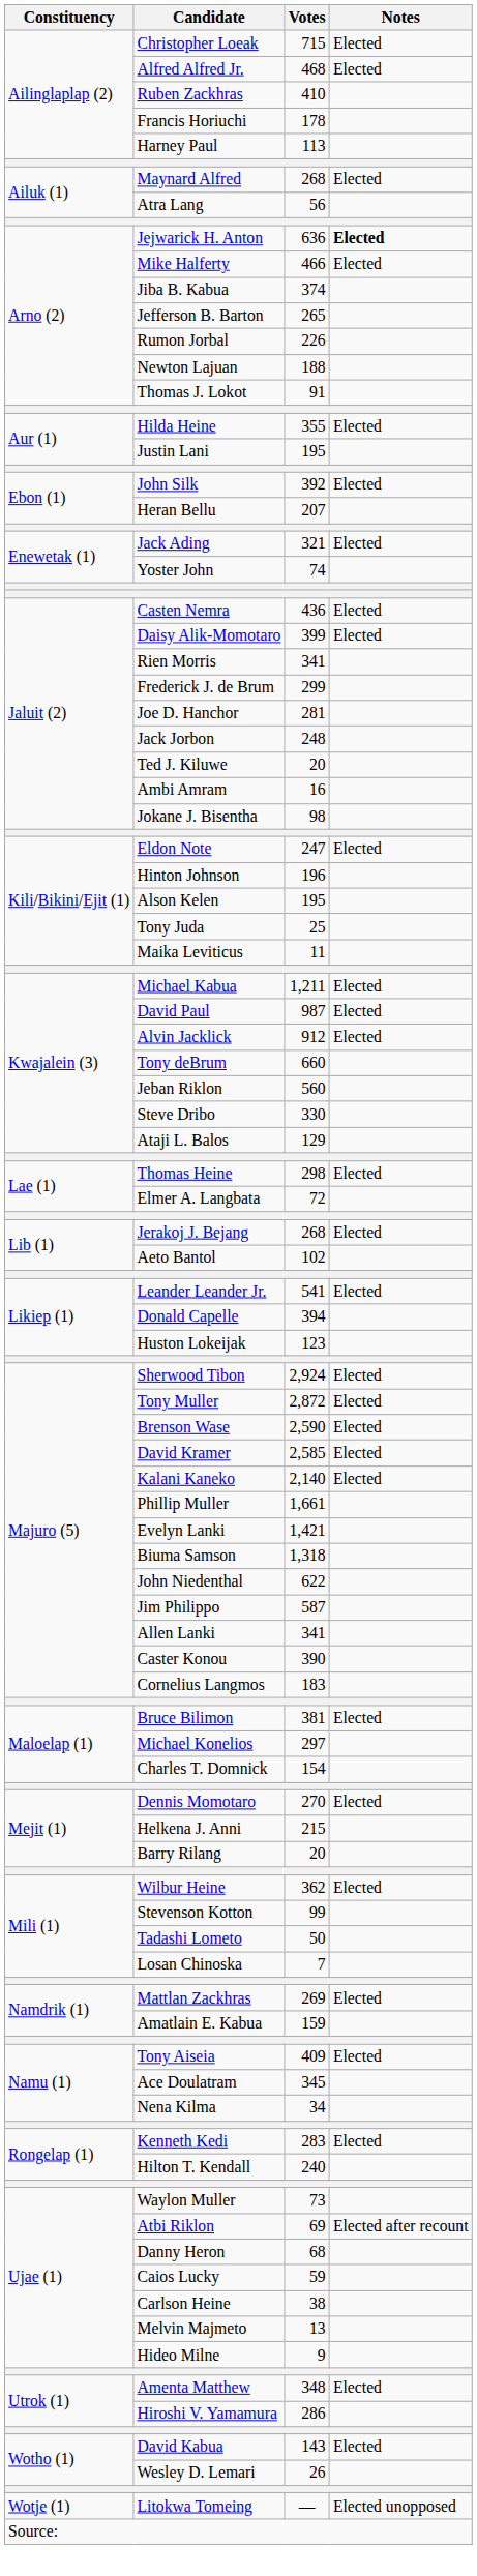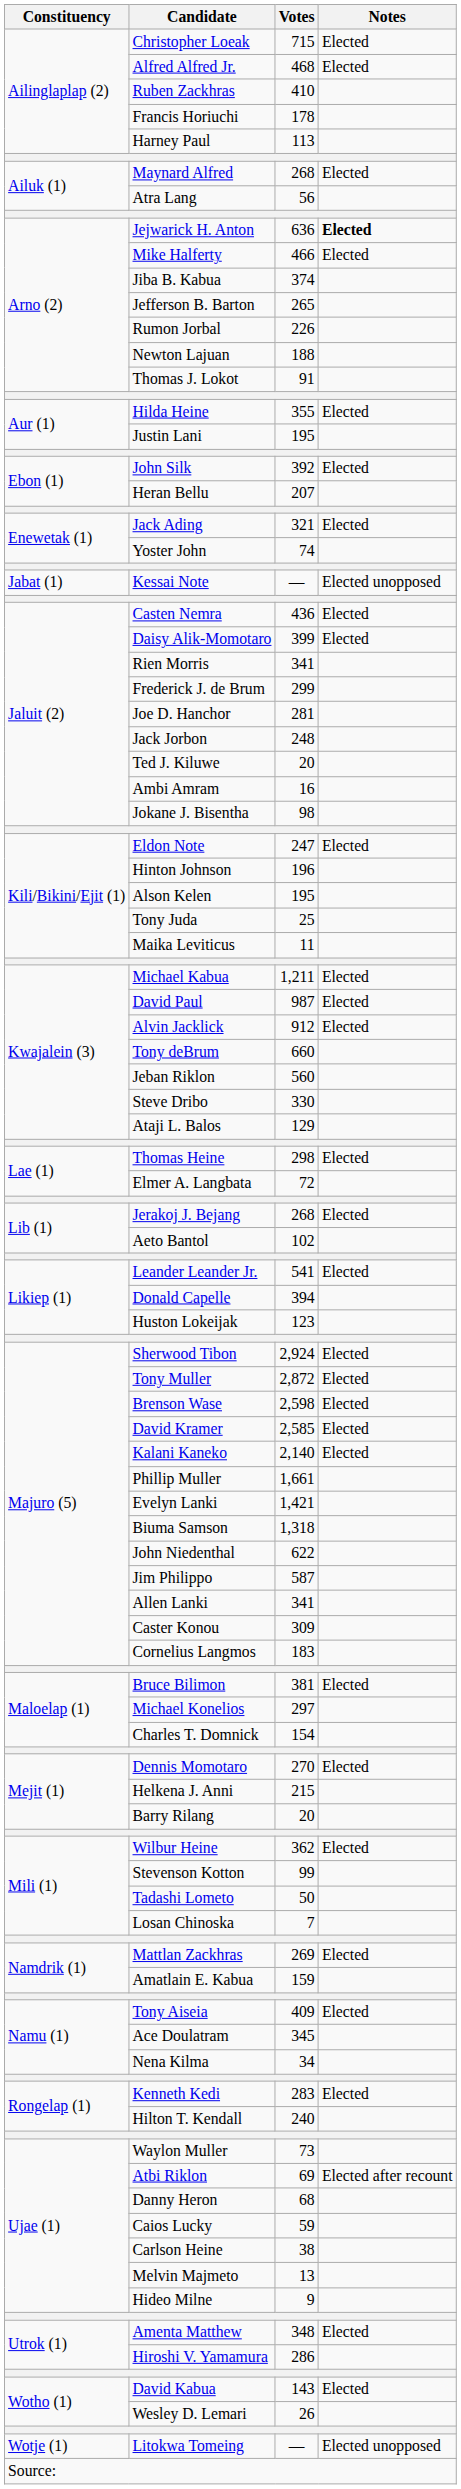 <table class="wikitable">
 <tr>
 <th>Constituency</th>
 <th>Candidate</th>
 <th>Votes</th>
 <th>Notes</th>
 </tr>
 <tr>
 <td rowspan=5><a href='#'>Ailinglaplap</a> (2)</td>
 <td><a href='#'>Christopher Loeak</a></td>
 <td align=right>715</td>
 <td>Elected</td>
 </tr>
 <tr>
 <td><a href='#'>Alfred Alfred Jr.</a></td>
 <td align=right>468</td>
 <td>Elected</td>
 </tr>
 <tr>
 <td><a href='#'>Ruben Zackhras</a></td>
 <td align=right>410</td>
 <td></td>
 </tr>
 <tr>
 <td>Francis Horiuchi</td>
 <td align=right>178</td>
 <td></td>
 </tr>
 <tr>
 <td>Harney Paul</td>
 <td align=right>113</td>
 <td></td>
 </tr>
 <tr>
 <th colspan=4></th>
 </tr>
 <tr>
 <td rowspan=2><a href='#'>Ailuk</a> (1)</td>
 <td><a href='#'>Maynard Alfred</a></td>
 <td align=right>268</td>
 <td>Elected</td>
 </tr>
 <tr>
 <td>Atra Lang</td>
 <td align=right>56</td>
 <td></td>
 </tr>
 <tr>
 <th colspan=4></th>
 </tr>
 <tr>
 <td rowspan=7><a href='#'>Arno</a> (2)</td>
 <td><a href='#'>Jejwarick H. Anton</a></td>
 <td align=right>636</td>
 <td><strong>Elected</strong></td>
 </tr>
 <tr>
 <td><a href='#'>Mike Halferty</a></td>
 <td align=right>466</td>
 <td>Elected</td>
 </tr>
 <tr>
 <td>Jiba B. Kabua</td>
 <td align=right>374</td>
 <td></td>
 </tr>
 <tr>
 <td>Jefferson B. Barton</td>
 <td align=right>265</td>
 <td></td>
 </tr>
 <tr>
 <td>Rumon Jorbal</td>
 <td align=right>226</td>
 <td></td>
 </tr>
 <tr>
 <td>Newton Lajuan</td>
 <td align=right>188</td>
 <td></td>
 </tr>
 <tr>
 <td>Thomas J. Lokot</td>
 <td align=right>91</td>
 <td></td>
 </tr>
 <tr>
 <th colspan=4></th>
 </tr>
 <tr>
 <td rowspan=2><a href='#'>Aur</a> (1)</td>
 <td><a href='#'>Hilda Heine</a></td>
 <td align=right>355</td>
 <td>Elected</td>
 </tr>
 <tr>
 <td>Justin Lani</td>
 <td align=right>195</td>
 <td></td>
 </tr>
 <tr>
 <th colspan=4></th>
 </tr>
 <tr>
 <td rowspan=2><a href='#'>Ebon</a> (1)</td>
 <td><a href='#'>John Silk</a></td>
 <td align=right>392</td>
 <td>Elected</td>
 </tr>
 <tr>
 <td>Heran Bellu</td>
 <td align=right>207</td>
 <td></td>
 </tr>
 <tr>
 <th colspan=4></th>
 </tr>
 <tr>
 <td rowspan=2><a href='#'>Enewetak</a> (1)</td>
 <td><a href='#'>Jack Ading</a></td>
 <td align=right>321</td>
 <td>Elected</td>
 </tr>
 <tr>
 <td>Yoster John</td>
 <td align=right>74</td>
 <td></td>
 </tr>
 <tr>
 <th colspan=4></th>
+</tr>
+<tr>
+<td><a href='#'>Jabat</a> (1)</td>
+<td><a href='#'>Kessai Note</a></td>
+<td align=center>—</td>
+<td>Elected unopposed</td>
 </tr>
 <tr>
 <th colspan=4></th>
 </tr>
 <tr>
 <td rowspan=9><a href='#'>Jaluit</a> (2)</td>
 <td><a href='#'>Casten Nemra</a></td>
 <td align=right>436</td>
 <td>Elected</td>
 </tr>
 <tr>
 <td><a href='#'>Daisy Alik-Momotaro</a></td>
 <td align=right>399</td>
 <td>Elected</td>
 </tr>
 <tr>
 <td>Rien Morris</td>
 <td align=right>341</td>
 <td></td>
 </tr>
 <tr>
 <td>Frederick J. de Brum</td>
 <td align=right>299</td>
 <td></td>
 </tr>
 <tr>
 <td>Joe D. Hanchor</td>
 <td align=right>281</td>
 <td></td>
 </tr>
 <tr>
 <td>Jack Jorbon</td>
 <td align=right>248</td>
 <td></td>
 </tr>
 <tr>
 <td>Ted J. Kiluwe</td>
 <td align=right>20</td>
 <td></td>
 </tr>
 <tr>
 <td>Ambi Amram</td>
 <td align=right>16</td>
 <td></td>
 </tr>
 <tr>
 <td>Jokane J. Bisentha</td>
 <td align=right>98</td>
 <td></td>
 </tr>
 <tr>
 <th colspan=4></th>
 </tr>
 <tr>
 <td rowspan=5><a href='#'>Kili</a>/<a href='#'>Bikini</a>/<a href='#'>Ejit</a> (1)</td>
 <td><a href='#'>Eldon Note</a></td>
 <td align=right>247</td>
 <td>Elected</td>
 </tr>
 <tr>
 <td>Hinton Johnson</td>
 <td align=right>196</td>
 <td></td>
 </tr>
 <tr>
 <td>Alson Kelen</td>
 <td align=right>195</td>
 <td></td>
 </tr>
 <tr>
 <td>Tony Juda</td>
 <td align=right>25</td>
 <td></td>
 </tr>
 <tr>
 <td>Maika Leviticus</td>
 <td align=right>11</td>
 <td></td>
 </tr>
 <tr>
 <th colspan=4></th>
 </tr>
 <tr>
 <td rowspan=7><a href='#'>Kwajalein</a> (3)</td>
 <td><a href='#'>Michael Kabua</a></td>
 <td align=right>1,211</td>
 <td>Elected</td>
 </tr>
 <tr>
 <td><a href='#'>David Paul</a></td>
 <td align=right>987</td>
 <td>Elected</td>
 </tr>
 <tr>
 <td><a href='#'>Alvin Jacklick</a></td>
 <td align=right>912</td>
 <td>Elected</td>
 </tr>
 <tr>
 <td><a href='#'>Tony deBrum</a></td>
 <td align=right>660</td>
 <td></td>
 </tr>
 <tr>
 <td>Jeban Riklon</td>
 <td align=right>560</td>
 <td></td>
 </tr>
 <tr>
 <td>Steve Dribo</td>
 <td align=right>330</td>
 <td></td>
 </tr>
 <tr>
 <td>Ataji L. Balos</td>
 <td align=right>129</td>
 <td></td>
 </tr>
 <tr>
 <th colspan=4></th>
 </tr>
 <tr>
 <td rowspan=2><a href='#'>Lae</a> (1)</td>
 <td><a href='#'>Thomas Heine</a></td>
 <td align=right>298</td>
 <td>Elected</td>
 </tr>
 <tr>
 <td>Elmer A. Langbata</td>
 <td align=right>72</td>
 <td></td>
 </tr>
 <tr>
 <th colspan=4></th>
 </tr>
 <tr>
 <td rowspan=2><a href='#'>Lib</a> (1)</td>
 <td><a href='#'>Jerakoj J. Bejang</a></td>
 <td align=right>268</td>
 <td>Elected</td>
 </tr>
 <tr>
 <td>Aeto Bantol</td>
 <td align=right>102</td>
 <td></td>
 </tr>
 <tr>
 <th colspan=4></th>
 </tr>
 <tr>
 <td rowspan=3><a href='#'>Likiep</a> (1)</td>
 <td><a href='#'>Leander Leander Jr.</a></td>
 <td align=right>541</td>
 <td>Elected</td>
 </tr>
 <tr>
 <td><a href='#'>Donald Capelle</a></td>
 <td align=right>394</td>
 <td></td>
 </tr>
 <tr>
 <td>Huston Lokeijak</td>
 <td align=right>123</td>
 <td></td>
 </tr>
 <tr>
 <th colspan=4></th>
 </tr>
 <tr>
 <td rowspan=13><a href='#'>Majuro</a> (5)</td>
 <td><a href='#'>Sherwood Tibon</a></td>
 <td align=right>2,924</td>
 <td>Elected</td>
 </tr>
 <tr>
 <td><a href='#'>Tony Muller</a></td>
 <td align=right>2,872</td>
 <td>Elected</td>
 </tr>
 <tr>
 <td><a href='#'>Brenson Wase</a></td>
-<td align=right>2,590</td>
+<td align=right>2,598</td>
 <td>Elected</td>
 </tr>
 <tr>
 <td><a href='#'>David Kramer</a></td>
 <td align=right>2,585</td>
 <td>Elected</td>
 </tr>
 <tr>
 <td><a href='#'>Kalani Kaneko</a></td>
 <td align=right>2,140</td>
 <td>Elected</td>
 </tr>
 <tr>
 <td>Phillip Muller</td>
 <td align=right>1,661</td>
 <td></td>
 </tr>
 <tr>
 <td>Evelyn Lanki</td>
 <td align=right>1,421</td>
 <td></td>
 </tr>
 <tr>
 <td>Biuma Samson</td>
 <td align=right>1,318</td>
 <td></td>
 </tr>
 <tr>
 <td>John Niedenthal</td>
 <td align=right>622</td>
 <td></td>
 </tr>
 <tr>
 <td>Jim Philippo</td>
 <td align=right>587</td>
 <td></td>
 </tr>
 <tr>
 <td>Allen Lanki</td>
 <td align=right>341</td>
 <td></td>
 </tr>
 <tr>
 <td>Caster Konou</td>
-<td align=right>390</td>
+<td align=right>309</td>
 <td></td>
 </tr>
 <tr>
 <td>Cornelius Langmos</td>
 <td align=right>183</td>
 <td></td>
 </tr>
 <tr>
 <th colspan=4></th>
 </tr>
 <tr>
 <td rowspan=3><a href='#'>Maloelap</a> (1)</td>
 <td><a href='#'>Bruce Bilimon</a></td>
 <td align=right>381</td>
 <td>Elected</td>
 </tr>
 <tr>
 <td><a href='#'>Michael Konelios</a></td>
 <td align=right>297</td>
 <td></td>
 </tr>
 <tr>
 <td>Charles T. Domnick</td>
 <td align=right>154</td>
 <td></td>
 </tr>
 <tr>
 <th colspan=4></th>
 </tr>
 <tr>
 <td rowspan=3><a href='#'>Mejit</a> (1)</td>
 <td><a href='#'>Dennis Momotaro</a></td>
 <td align=right>270</td>
 <td>Elected</td>
 </tr>
 <tr>
 <td>Helkena J. Anni</td>
 <td align=right>215</td>
 <td></td>
 </tr>
 <tr>
 <td>Barry Rilang</td>
 <td align=right>20</td>
 <td></td>
 </tr>
 <tr>
 <th colspan=4></th>
 </tr>
 <tr>
 <td rowspan=4><a href='#'>Mili</a> (1)</td>
 <td><a href='#'>Wilbur Heine</a></td>
 <td align=right>362</td>
 <td>Elected</td>
 </tr>
 <tr>
 <td>Stevenson Kotton</td>
 <td align=right>99</td>
 <td></td>
 </tr>
 <tr>
 <td><a href='#'>Tadashi Lometo</a></td>
 <td align=right>50</td>
 <td></td>
 </tr>
 <tr>
 <td>Losan Chinoska</td>
 <td align=right>7</td>
 <td></td>
 </tr>
 <tr>
 <th colspan=4></th>
 </tr>
 <tr>
 <td rowspan=2><a href='#'>Namdrik</a> (1)</td>
 <td><a href='#'>Mattlan Zackhras</a></td>
 <td align=right>269</td>
 <td>Elected</td>
 </tr>
 <tr>
 <td>Amatlain E. Kabua</td>
 <td align=right>159</td>
 <td></td>
 </tr>
 <tr>
 <th colspan=4></th>
 </tr>
 <tr>
 <td rowspan=3><a href='#'>Namu</a> (1)</td>
 <td><a href='#'>Tony Aiseia</a></td>
 <td align=right>409</td>
 <td>Elected</td>
 </tr>
 <tr>
 <td>Ace Doulatram</td>
 <td align=right>345</td>
 <td></td>
 </tr>
 <tr>
 <td>Nena Kilma</td>
 <td align=right>34</td>
 <td></td>
 </tr>
 <tr>
 <th colspan=4></th>
 </tr>
 <tr>
 <td rowspan=2><a href='#'>Rongelap</a> (1)</td>
 <td><a href='#'>Kenneth Kedi</a></td>
 <td align=right>283</td>
 <td>Elected</td>
 </tr>
 <tr>
 <td>Hilton T. Kendall</td>
 <td align=right>240</td>
 <td></td>
 </tr>
 <tr>
 <th colspan=4></th>
 </tr>
 <tr>
 <td rowspan=7><a href='#'>Ujae</a> (1)</td>
 <td>Waylon Muller</td>
 <td align=right>73</td>
 <td></td>
 </tr>
 <tr>
 <td><a href='#'>Atbi Riklon</a></td>
 <td align=right>69</td>
 <td>Elected after recount</td>
 </tr>
 <tr>
 <td>Danny Heron</td>
 <td align=right>68</td>
 <td></td>
 </tr>
 <tr>
 <td>Caios Lucky</td>
 <td align=right>59</td>
 <td></td>
 </tr>
 <tr>
 <td>Carlson Heine</td>
 <td align=right>38</td>
 <td></td>
 </tr>
 <tr>
 <td>Melvin Majmeto</td>
 <td align=right>13</td>
 <td></td>
 </tr>
 <tr>
 <td>Hideo Milne</td>
 <td align=right>9</td>
 <td></td>
 </tr>
 <tr>
 <th colspan=4></th>
 </tr>
 <tr>
 <td rowspan=2><a href='#'>Utrok</a> (1)</td>
 <td><a href='#'>Amenta Matthew</a></td>
 <td align=right>348</td>
 <td>Elected</td>
 </tr>
 <tr>
 <td><a href='#'>Hiroshi V. Yamamura</a></td>
 <td align=right>286</td>
 <td></td>
 </tr>
 <tr>
 <th colspan=4></th>
 </tr>
 <tr>
 <td rowspan=2><a href='#'>Wotho</a> (1)</td>
 <td><a href='#'>David Kabua</a></td>
 <td align=right>143</td>
 <td>Elected</td>
 </tr>
 <tr>
 <td>Wesley D. Lemari</td>
 <td align=right>26</td>
 <td></td>
 </tr>
 <tr>
 <th colspan=4></th>
 </tr>
 <tr>
 <td><a href='#'>Wotje</a> (1)</td>
 <td><a href='#'>Litokwa Tomeing</a></td>
 <td align=center>—</td>
 <td>Elected unopposed</td>
 </tr>
 <tr>
 <td colspan=4>Source: </td>
 </tr>
 </table>
